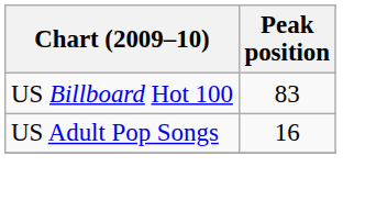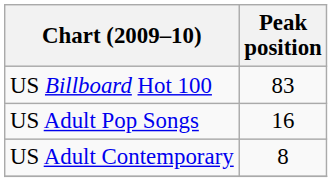 <table class="wikitable sortable">
 <tr>
 <th>Chart (2009–10)</th>
 <th>Peak<br>position</th>
 </tr>
 <tr>
 <td>US <em><a href='#'>Billboard</a></em> <a href='#'>Hot 100</a></td>
 <td align="center">83</td>
 </tr>
 <tr>
 <td>US <a href='#'>Adult Pop Songs</a></td>
 <td align="center">16</td>
 </tr>
 <tr>
+<td>US <a href='#'>Adult Contemporary</a></td>
+<td align="center">8</td>
+</tr>
+<tr>
 </tr>
 </table>
